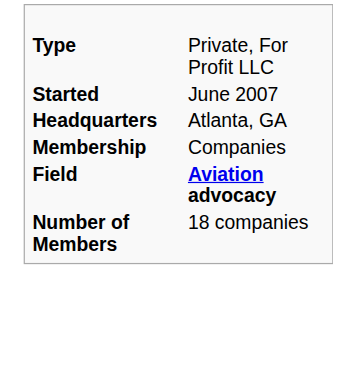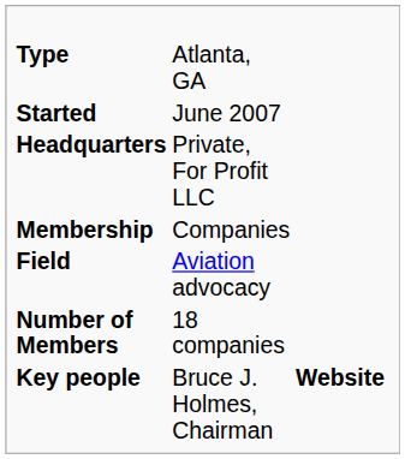 <table class="infobox" style="width:16em;">
 <tr>
 <td colspan=2 style="text-align:left; font-size:smaller;"><br></td>
 </tr>
 <tr>
 <td><strong>Type</strong></td>
-<td>Private, For Profit LLC</td>
+<td>Atlanta, GA</td>
 </tr>
 <tr>
 <td><strong>Started</strong></td>
 <td>June 2007</td>
 </tr>
 <tr>
 <td><strong>Headquarters</strong></td>
-<td>Atlanta, GA</td>
+<td>Private, For Profit LLC</td>
 </tr>
 <tr>
 <td><strong>Membership</strong></td>
 <td>Companies</td>
 </tr>
 <tr>
 <td><strong>Field</strong></td>
-<td><strong><a href='#'>Aviation</a> advocacy</strong></td>
+<td><a href='#'>Aviation</a> advocacy</td>
 </tr>
 <tr>
 <td><strong>Number of Members</strong></td>
 <td>18 companies</td>
 </tr>
+<tr>
+<td><strong>Key people</strong></td>
+<td>Bruce J. Holmes, Chairman</td>
+<td><strong>Website</strong></td>
+<td></td>
+</tr>
 </table>
